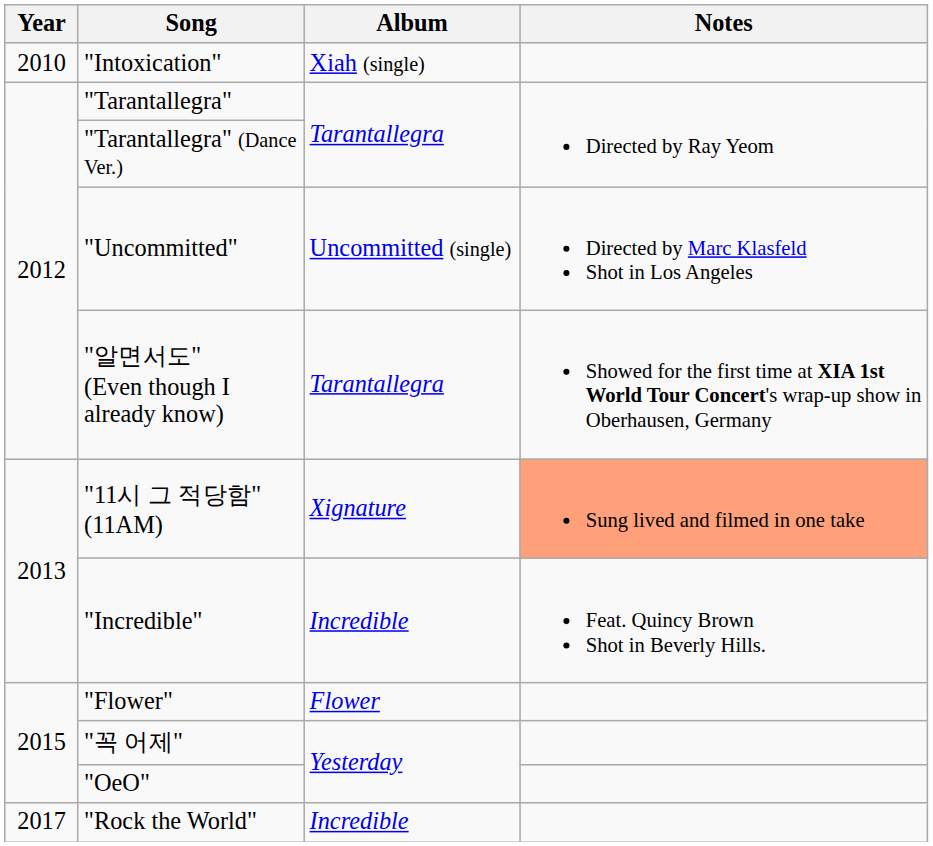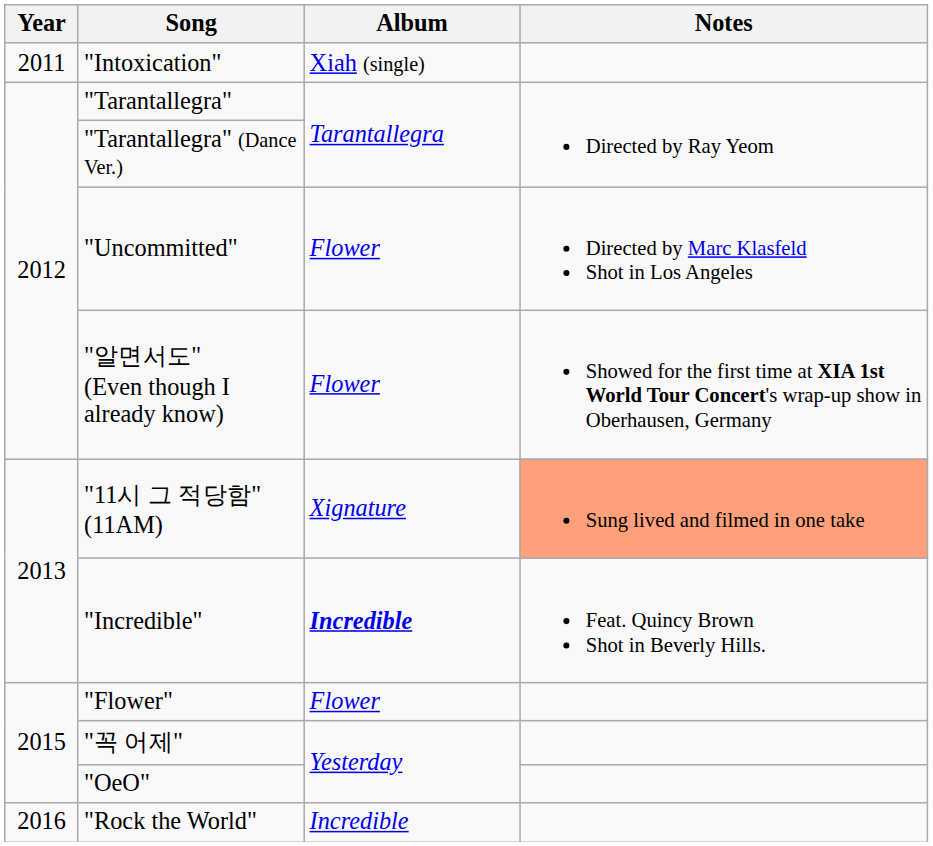 <table class="wikitable">
 <tr>
 <th style="width:50px;">Year</th>
 <th style="width:180px;">Song</th>
 <th style="width:180px;">Album</th>
 <th style="width:410px;">Notes</th>
 </tr>
 <tr>
-<td style="text-align:center">2010</td>
+<td style="text-align:center">2011</td>
 <td>"Intoxication"</td>
 <td><a href='#'>Xiah</a> <small>(single)</small></td>
 <td></td>
 </tr>
 <tr>
 <td rowspan="4" style="text-align:center">2012</td>
 <td>"Tarantallegra"</td>
 <td rowspan="2"><em><a href='#'>Tarantallegra</a></em></td>
 <td style="font-size: 85%;" rowspan="2"><br><ul><li>Directed by Ray Yeom</li></ul></td>
 </tr>
 <tr>
 <td>"Tarantallegra" <small>(Dance Ver.)</small></td>
 </tr>
 <tr>
 <td>"Uncommitted"</td>
-<td><a href='#'>Uncommitted</a> <small>(single)</small></td>
+<td><em><a href='#'>Flower</a></em></td>
 <td style="font-size: 85%;"><br><ul><li>Directed by <a href='#'>Marc Klasfeld</a></li><li>Shot in Los Angeles</li></ul></td>
 </tr>
 <tr>
 <td>"알면서도"<br>(Even though I already know)</td>
-<td><em><a href='#'>Tarantallegra</a></em></td>
+<td><em><a href='#'>Flower</a></em></td>
 <td style="font-size: 85%;"><br><ul><li>Showed for the first time at <strong>XIA 1st World Tour Concert</strong>'s wrap-up show in Oberhausen, Germany</li></ul></td>
 </tr>
 <tr>
 <td rowspan="2" style="text-align:center">2013</td>
 <td>"11시 그 적당함"(11AM)</td>
 <td><em><a href='#'>Xignature</a></em></td>
 <td style="background: lightsalmon; font-size: 85%;"><br><ul><li>Sung lived and filmed in one take</li></ul></td>
 </tr>
 <tr>
 <td>"Incredible"</td>
-<td><em><a href='#'>Incredible</a></em></td>
+<td><strong><em><a href='#'>Incredible</a></em></strong></td>
 <td style="font-size: 85%;"><br><ul><li>Feat. Quincy Brown</li><li>Shot in Beverly Hills.</li></ul></td>
 </tr>
 <tr>
 <td rowspan="3" style="text-align:center">2015</td>
 <td>"Flower" </td>
 <td><em><a href='#'>Flower</a></em></td>
 <td style="font-size: 85%;"></td>
 </tr>
 <tr>
 <td>"꼭 어제"</td>
 <td rowspan="2"><em><a href='#'>Yesterday</a></em></td>
 <td style="font-size: 85%;"></td>
 </tr>
 <tr>
 <td>"OeO" </td>
 <td style="font-size: 85%;"></td>
 </tr>
 <tr>
-<td style="text-align:center">2017</td>
+<td style="text-align:center">2016</td>
 <td>"Rock the World"</td>
 <td><em><a href='#'>Incredible</a></em></td>
 <td style="font-size: 85%;"></td>
 </tr>
 </table>
